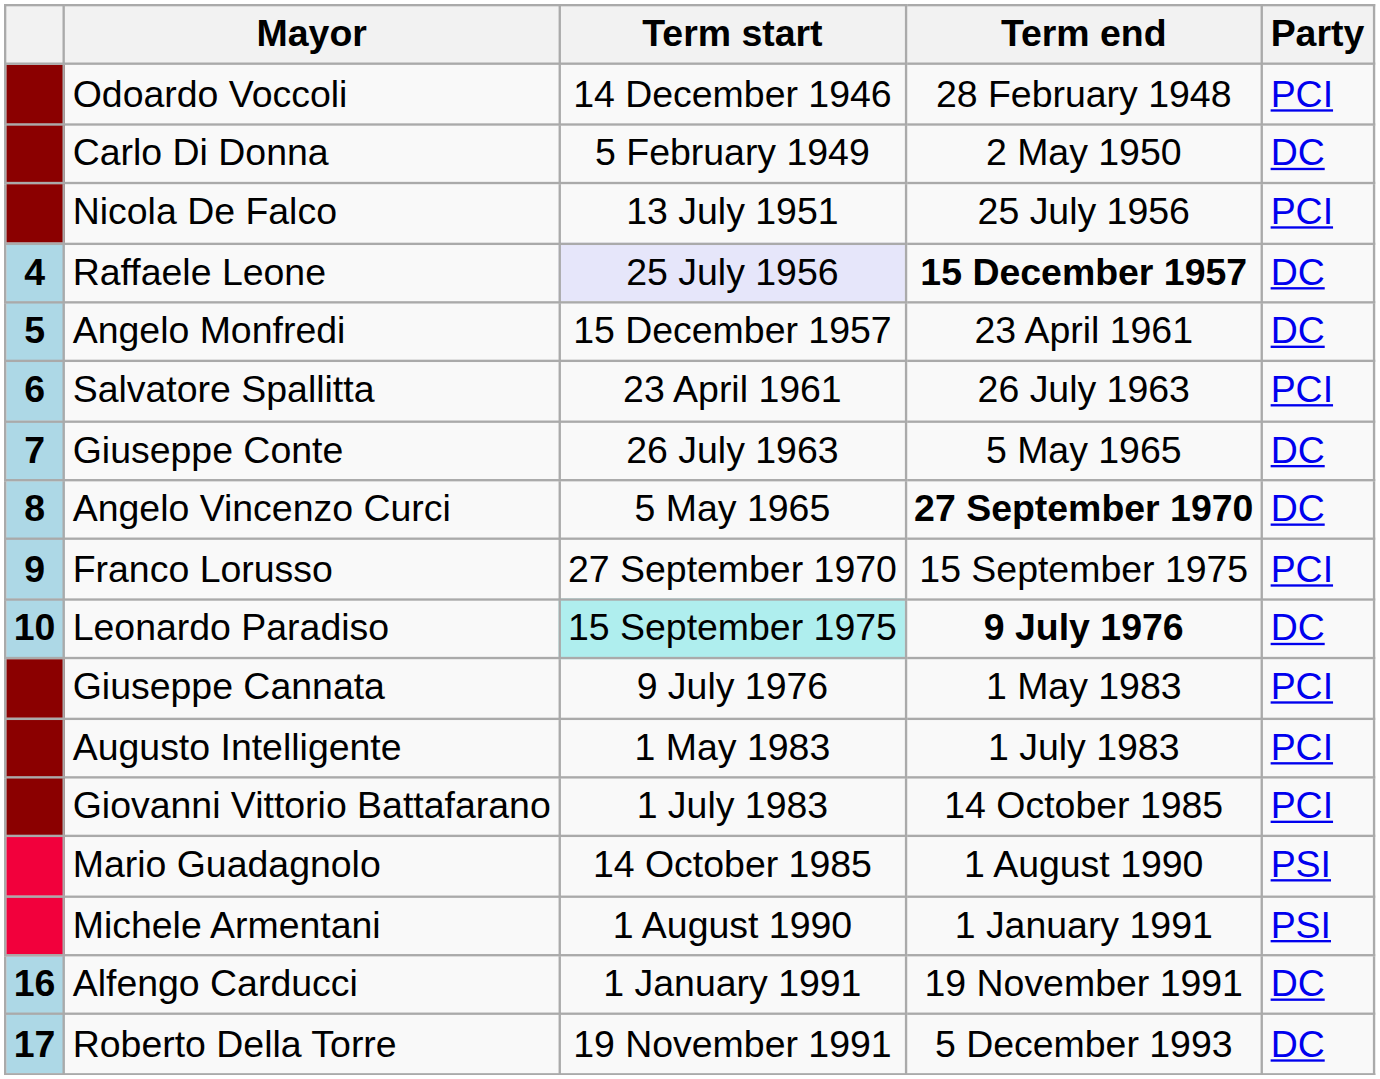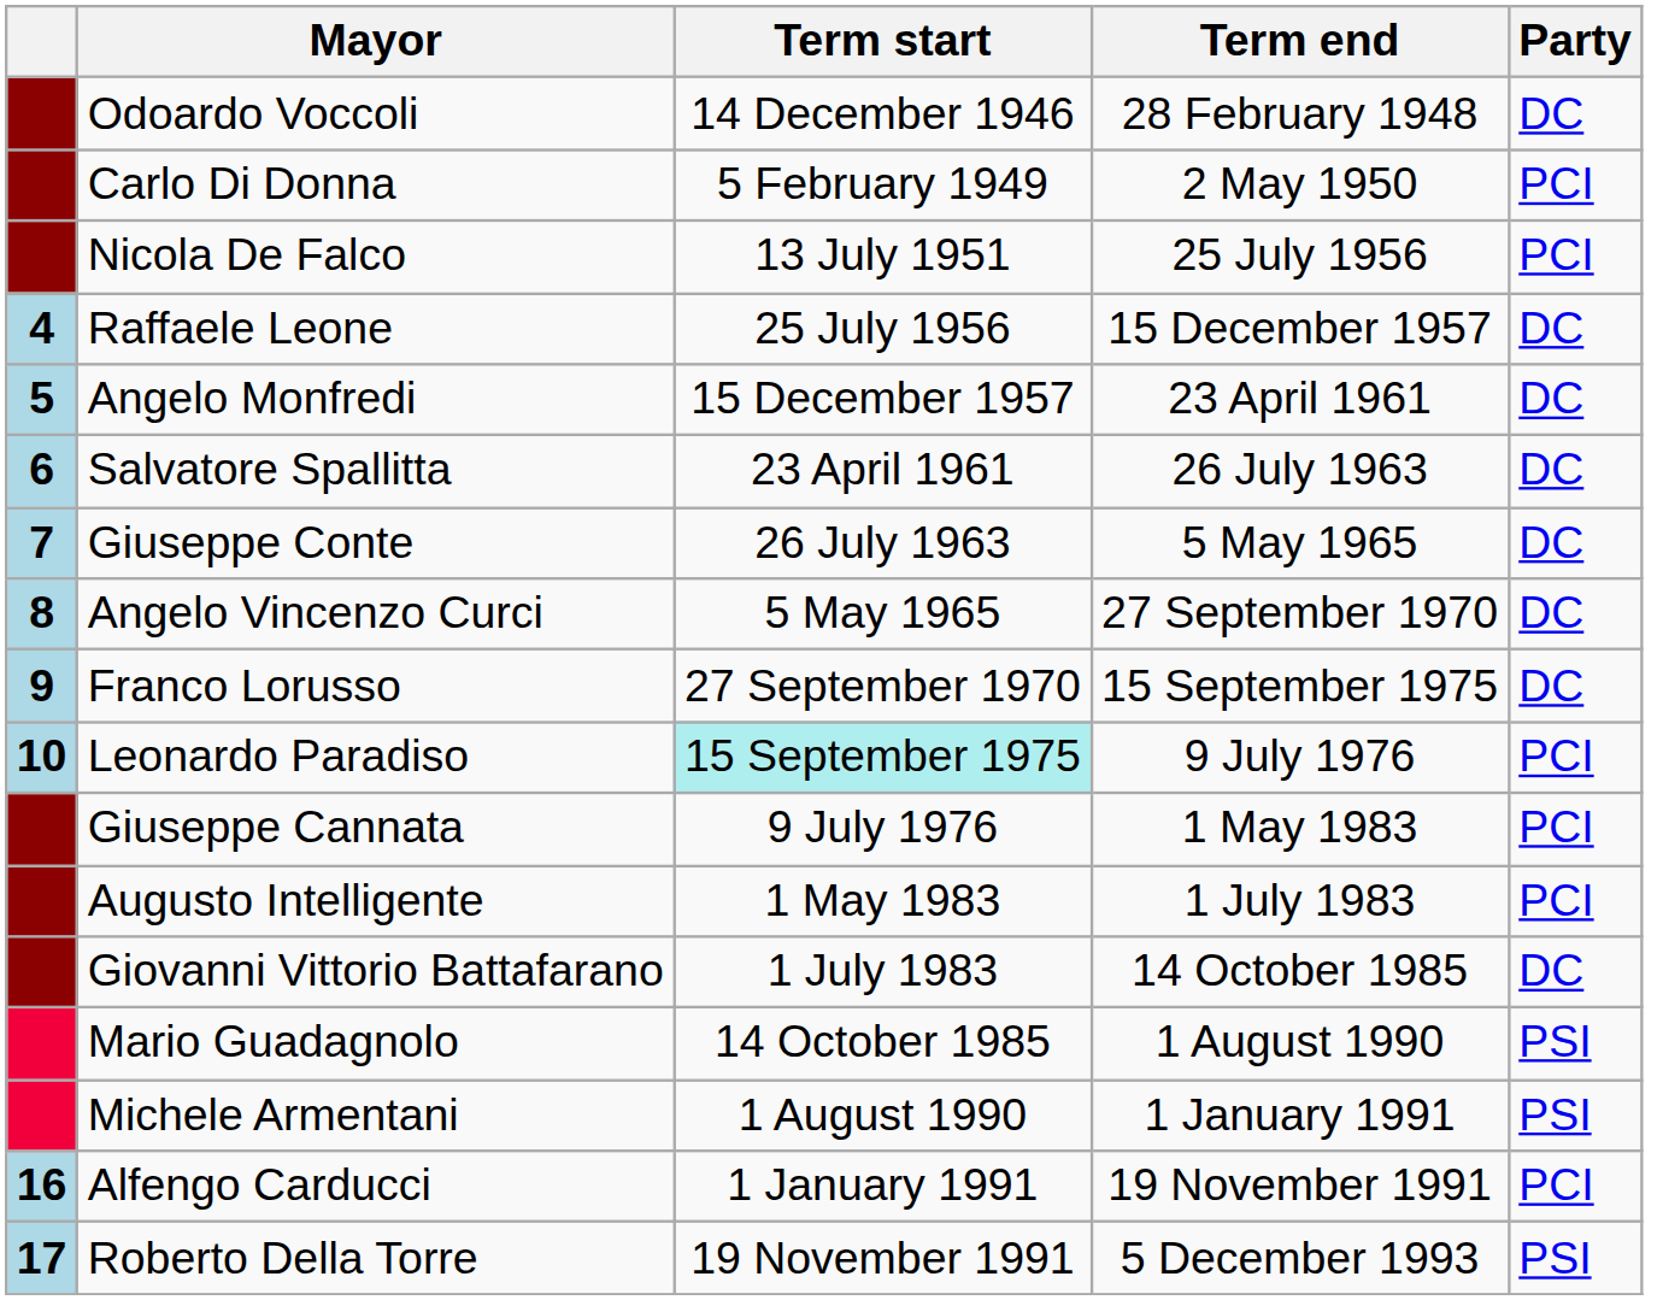 <table class="wikitable">
 <tr>
 <th class=unsortable> </th>
 <th>Mayor</th>
 <th>Term start</th>
 <th>Term end</th>
 <th>Party</th>
 </tr>
 <tr>
 <th style="background:#8B0000;"></th>
 <td>Odoardo Voccoli</td>
 <td align=center>14 December 1946</td>
 <td align=center>28 February 1948</td>
-<td><a href='#'>PCI</a></td>
+<td><a href='#'>DC</a></td>
 </tr>
 <tr>
 <th style="background:#8B0000;"></th>
 <td>Carlo Di Donna</td>
 <td align=center>5 February 1949</td>
 <td align=center>2 May 1950</td>
-<td><a href='#'>DC</a></td>
+<td><a href='#'>PCI</a></td>
 </tr>
 <tr>
 <th style="background:#8B0000;"></th>
 <td>Nicola De Falco</td>
 <td align=center>13 July 1951</td>
 <td align=center>25 July 1956</td>
 <td><a href='#'>PCI</a></td>
 </tr>
 <tr>
 <th style="background:#ADD8E6;">4</th>
 <td>Raffaele Leone</td>
-<td align=center style="background: lavender;">25 July 1956</td>
-<td align=center><strong>15 December 1957</strong></td>
+<td align=center>25 July 1956</td>
+<td align=center>15 December 1957</td>
 <td><a href='#'>DC</a></td>
 </tr>
 <tr>
 <th style="background:#ADD8E6;">5</th>
 <td>Angelo Monfredi</td>
 <td align=center>15 December 1957</td>
 <td align=center>23 April 1961</td>
 <td><a href='#'>DC</a></td>
 </tr>
 <tr>
 <th style="background:#ADD8E6;">6</th>
 <td>Salvatore Spallitta</td>
 <td align=center>23 April 1961</td>
 <td align=center>26 July 1963</td>
-<td><a href='#'>PCI</a></td>
+<td><a href='#'>DC</a></td>
 </tr>
 <tr>
 <th style="background:#ADD8E6;">7</th>
 <td>Giuseppe Conte</td>
 <td align=center>26 July 1963</td>
 <td align=center>5 May 1965</td>
 <td><a href='#'>DC</a></td>
 </tr>
 <tr>
 <th style="background:#ADD8E6;">8</th>
 <td>Angelo Vincenzo Curci</td>
 <td align=center>5 May 1965</td>
-<td align=center><strong>27 September 1970</strong></td>
+<td align=center>27 September 1970</td>
 <td><a href='#'>DC</a></td>
 </tr>
 <tr>
 <th style="background:#ADD8E6;">9</th>
 <td>Franco Lorusso</td>
 <td align=center>27 September 1970</td>
 <td align=center>15 September 1975</td>
-<td><a href='#'>PCI</a></td>
+<td><a href='#'>DC</a></td>
 </tr>
 <tr>
 <th style="background:#ADD8E6;">10</th>
 <td>Leonardo Paradiso</td>
 <td align=center style="background: paleturquoise;">15 September 1975</td>
-<td align=center><strong>9 July 1976</strong></td>
-<td><a href='#'>DC</a></td>
+<td align=center>9 July 1976</td>
+<td><a href='#'>PCI</a></td>
 </tr>
 <tr>
 <th style="background:#8B0000;"></th>
 <td>Giuseppe Cannata</td>
 <td align=center>9 July 1976</td>
 <td align=center>1 May 1983</td>
 <td><a href='#'>PCI</a></td>
 </tr>
 <tr>
 <th style="background:#8B0000;"></th>
 <td>Augusto Intelligente</td>
 <td align=center>1 May 1983</td>
 <td align=center>1 July 1983</td>
 <td><a href='#'>PCI</a></td>
 </tr>
 <tr>
 <th style="background:#8B0000;"></th>
 <td>Giovanni Vittorio Battafarano</td>
 <td align=center>1 July 1983</td>
 <td align=center>14 October 1985</td>
-<td><a href='#'>PCI</a></td>
+<td><a href='#'>DC</a></td>
 </tr>
 <tr>
 <th style="background:#F2003C;"></th>
 <td>Mario Guadagnolo</td>
 <td align=center>14 October 1985</td>
 <td align=center>1 August 1990</td>
 <td><a href='#'>PSI</a></td>
 </tr>
 <tr>
 <th style="background:#F2003C;"></th>
 <td>Michele Armentani</td>
 <td align=center>1 August 1990</td>
 <td align=center>1 January 1991</td>
 <td><a href='#'>PSI</a></td>
 </tr>
 <tr>
 <th style="background:#ADD8E6;">16</th>
 <td>Alfengo Carducci</td>
 <td align=center>1 January 1991</td>
 <td align=center>19 November 1991</td>
-<td><a href='#'>DC</a></td>
+<td><a href='#'>PCI</a></td>
 </tr>
 <tr>
 <th style="background:#ADD8E6;">17</th>
 <td>Roberto Della Torre</td>
 <td align=center>19 November 1991</td>
 <td align=center>5 December 1993</td>
-<td><a href='#'>DC</a></td>
+<td><a href='#'>PSI</a></td>
 </tr>
 <tr>
 </tr>
 </table>
